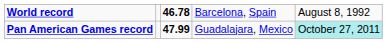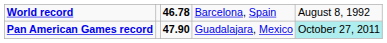 <table class="wikitable">
 <tr>
 <td><strong><a href='#'>World record</a></strong></td>
 <td></td>
 <td><strong>46.78</strong></td>
 <td><a href='#'>Barcelona</a>, <a href='#'>Spain</a></td>
 <td>August 8, 1992</td>
 </tr>
 <tr>
 <td><strong><a href='#'>Pan American Games record</a></strong></td>
 <td></td>
-<td><strong>47.99</strong></td>
+<td><strong>47.90</strong></td>
 <td><a href='#'>Guadalajara</a>, <a href='#'>Mexico</a></td>
 <td style="background: paleturquoise;">October 27, 2011</td>
 </tr>
 </table>
